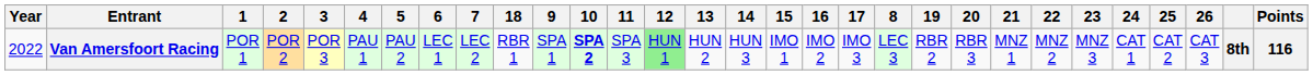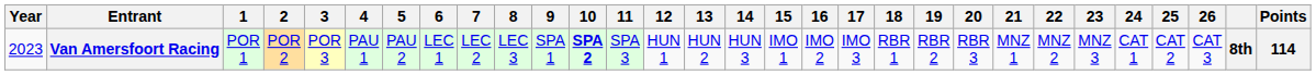 <table class="wikitable" style="text-align:center; font-size:85%">
 <tr>
 <th>Year</th>
 <th>Entrant</th>
 <th>1</th>
 <th>2</th>
 <th>3</th>
 <th>4</th>
 <th>5</th>
 <th>6</th>
 <th>7</th>
-<th>18</th>
+<th>8</th>
 <th>9</th>
 <th>10</th>
 <th>11</th>
 <th>12</th>
 <th>13</th>
 <th>14</th>
 <th>15</th>
 <th>16</th>
 <th>17</th>
-<th>8</th>
+<th>18</th>
 <th>19</th>
 <th>20</th>
 <th>21</th>
 <th>22</th>
 <th>23</th>
 <th>24</th>
 <th>25</th>
 <th>26</th>
 <th></th>
 <th>Points</th>
 </tr>
 <tr>
-<td><a href='#'>2022</a></td>
+<td><a href='#'>2023</a></td>
 <th nowrap><a href='#'>Van Amersfoort Racing</a></th>
 <td style="background:#DFFFDF;"><a href='#'>POR<br>1</a><br></td>
 <td style="background:#FFDF9F;"><a href='#'>POR<br>2</a><br></td>
 <td style="background:#FFFFBF;"><a href='#'>POR<br>3</a><br></td>
 <td style="background:#DFFFDF;"><a href='#'>PAU<br>1</a><br></td>
 <td style="background:#DFFFDF;"><a href='#'>PAU<br>2</a><br></td>
 <td style="background:#DFFFDF;"><a href='#'>LEC<br>1</a><br></td>
 <td style="background:#DFFFDF;"><a href='#'>LEC<br>2</a><br></td>
-<td><a href='#'>RBR<br>1</a></td>
+<td style="background:#DFFFDF;"><a href='#'>LEC<br>3</a><br></td>
 <td style="background:#DFFFDF;"><a href='#'>SPA<br>1</a><br></td>
 <td style="background:#DFFFDF;"><strong><a href='#'>SPA<br>2</a><br></strong></td>
 <td style="background:#DFFFDF;"><a href='#'>SPA<br>3</a><br></td>
-<td style="background: lightgreen;"><a href='#'>HUN<br>1</a></td>
+<td><a href='#'>HUN<br>1</a></td>
 <td><a href='#'>HUN<br>2</a></td>
 <td><a href='#'>HUN<br>3</a></td>
 <td><a href='#'>IMO<br>1</a></td>
 <td><a href='#'>IMO<br>2</a></td>
 <td><a href='#'>IMO<br>3</a></td>
-<td style="background:#DFFFDF;"><a href='#'>LEC<br>3</a><br></td>
+<td><a href='#'>RBR<br>1</a></td>
 <td><a href='#'>RBR<br>2</a></td>
 <td><a href='#'>RBR<br>3</a></td>
 <td><a href='#'>MNZ<br>1</a></td>
 <td><a href='#'>MNZ<br>2</a></td>
 <td><a href='#'>MNZ<br>3</a></td>
 <td><a href='#'>CAT<br>1</a></td>
 <td><a href='#'>CAT<br>2</a></td>
 <td><a href='#'>CAT<br>3</a></td>
 <th>8th</th>
-<th>116</th>
+<th>114</th>
 </tr>
 </table>
